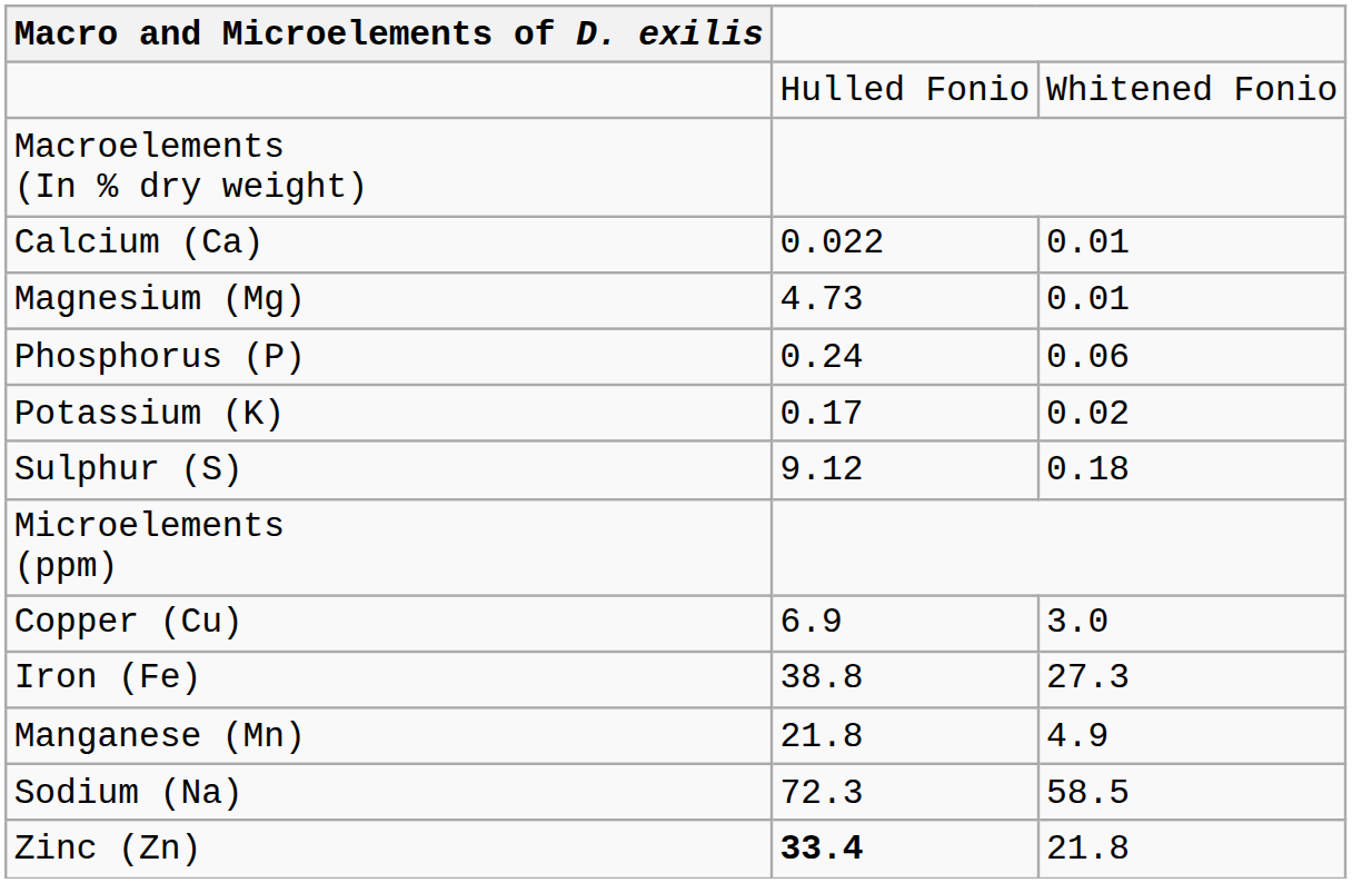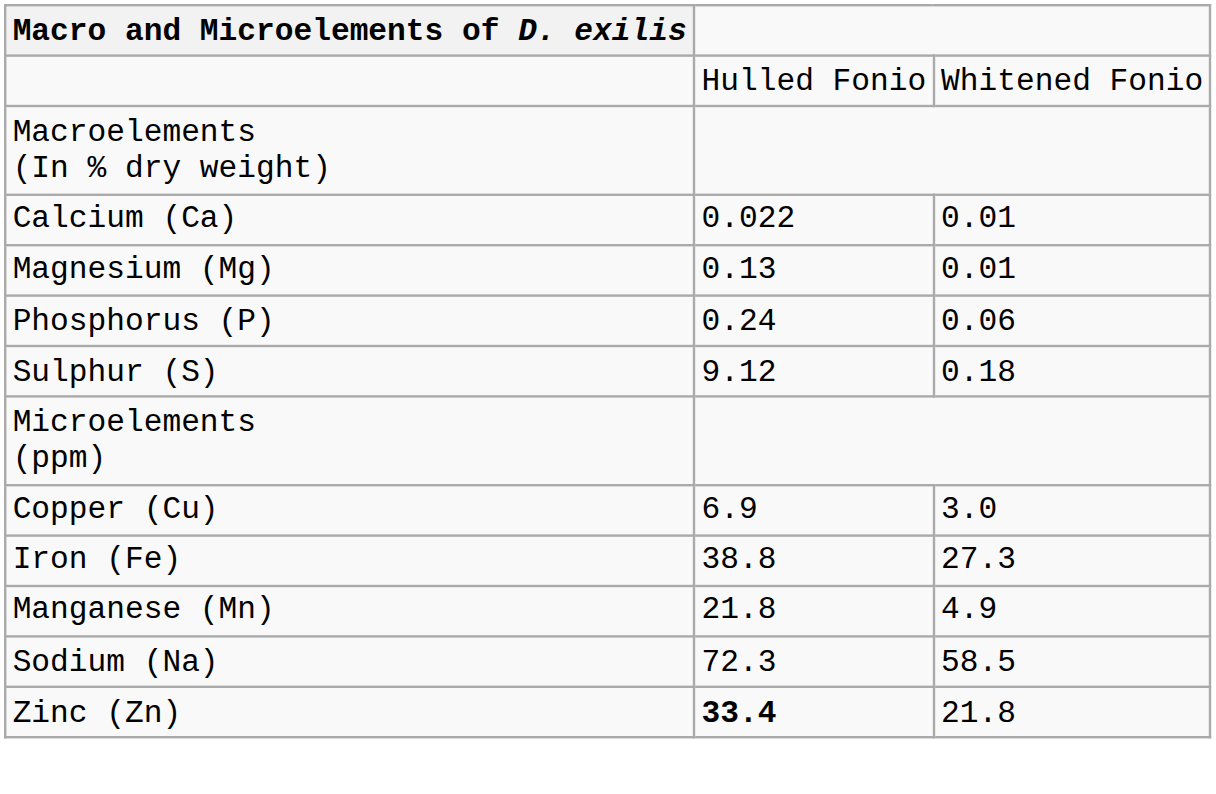 <table class="wikitable">
 <tr>
 <th>Macro and Microelements of <em>D. exilis</em></th>
 </tr>
 <tr>
 <td></td>
 <td>Hulled Fonio</td>
 <td>Whitened Fonio</td>
 </tr>
 <tr>
 <td>Macroelements<br>(In % dry weight)</td>
 </tr>
 <tr>
 <td>Calcium (Ca)</td>
 <td>0.022</td>
 <td>0.01</td>
 </tr>
 <tr>
 <td>Magnesium (Mg)</td>
-<td>4.73</td>
+<td>0.13</td>
 <td>0.01</td>
 </tr>
 <tr>
 <td>Phosphorus (P)</td>
 <td>0.24</td>
 <td>0.06</td>
-</tr>
-<tr>
-<td>Potassium (K)</td>
-<td>0.17</td>
-<td>0.02</td>
 </tr>
 <tr>
 <td>Sulphur (S)</td>
 <td>9.12</td>
 <td>0.18</td>
 </tr>
 <tr>
 <td>Microelements<br>(ppm)</td>
 </tr>
 <tr>
 <td>Copper (Cu)</td>
 <td>6.9</td>
 <td>3.0</td>
 </tr>
 <tr>
 <td>Iron (Fe)</td>
 <td>38.8</td>
 <td>27.3</td>
 </tr>
 <tr>
 <td>Manganese (Mn)</td>
 <td>21.8</td>
 <td>4.9</td>
 </tr>
 <tr>
 <td>Sodium (Na)</td>
 <td>72.3</td>
 <td>58.5</td>
 </tr>
 <tr>
 <td>Zinc (Zn)</td>
 <td><strong>33.4</strong></td>
 <td>21.8</td>
 </tr>
 </table>
